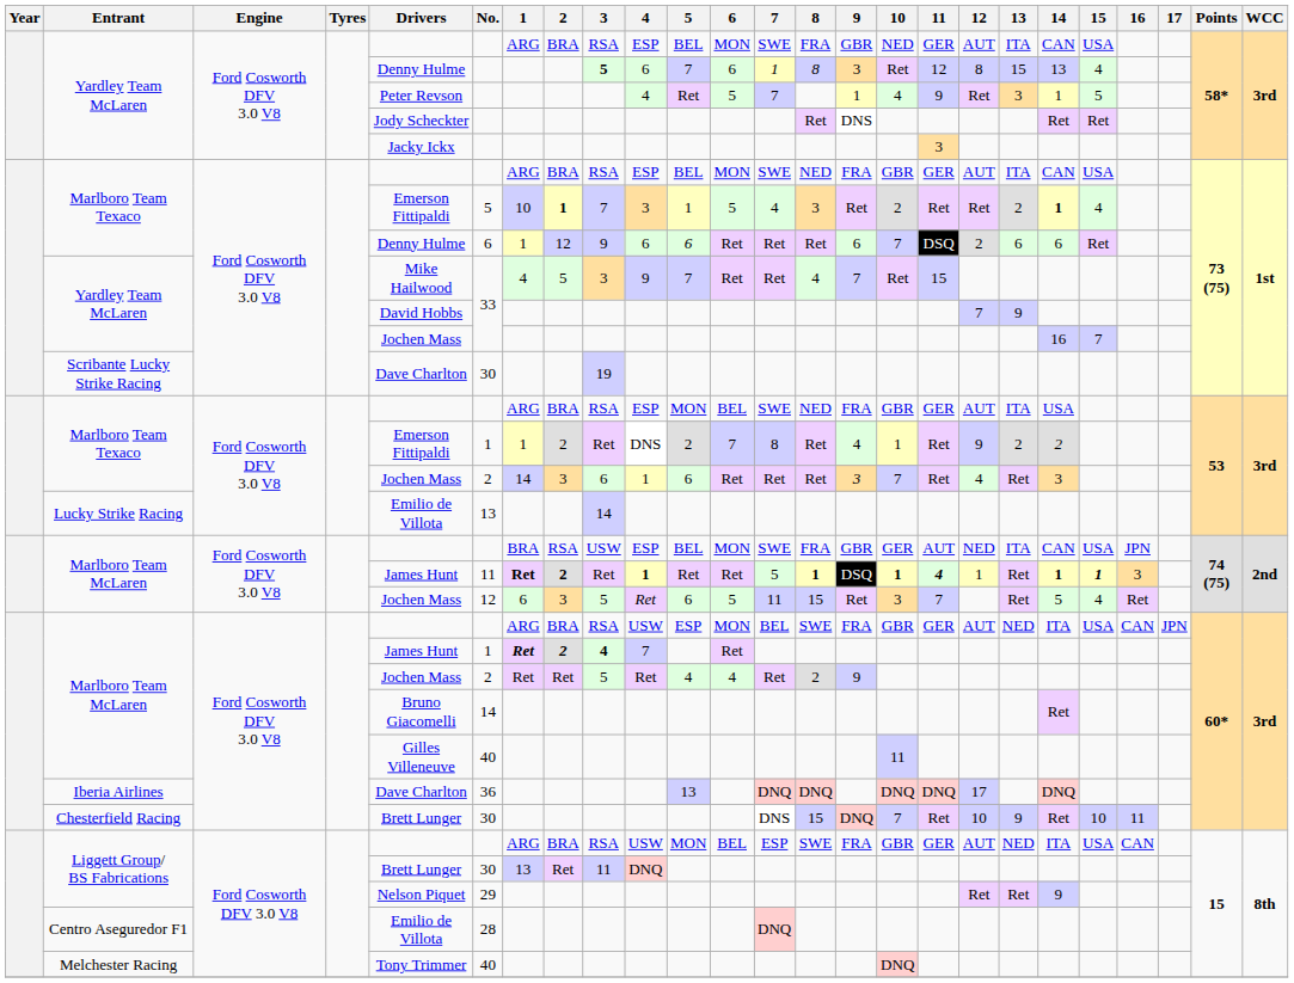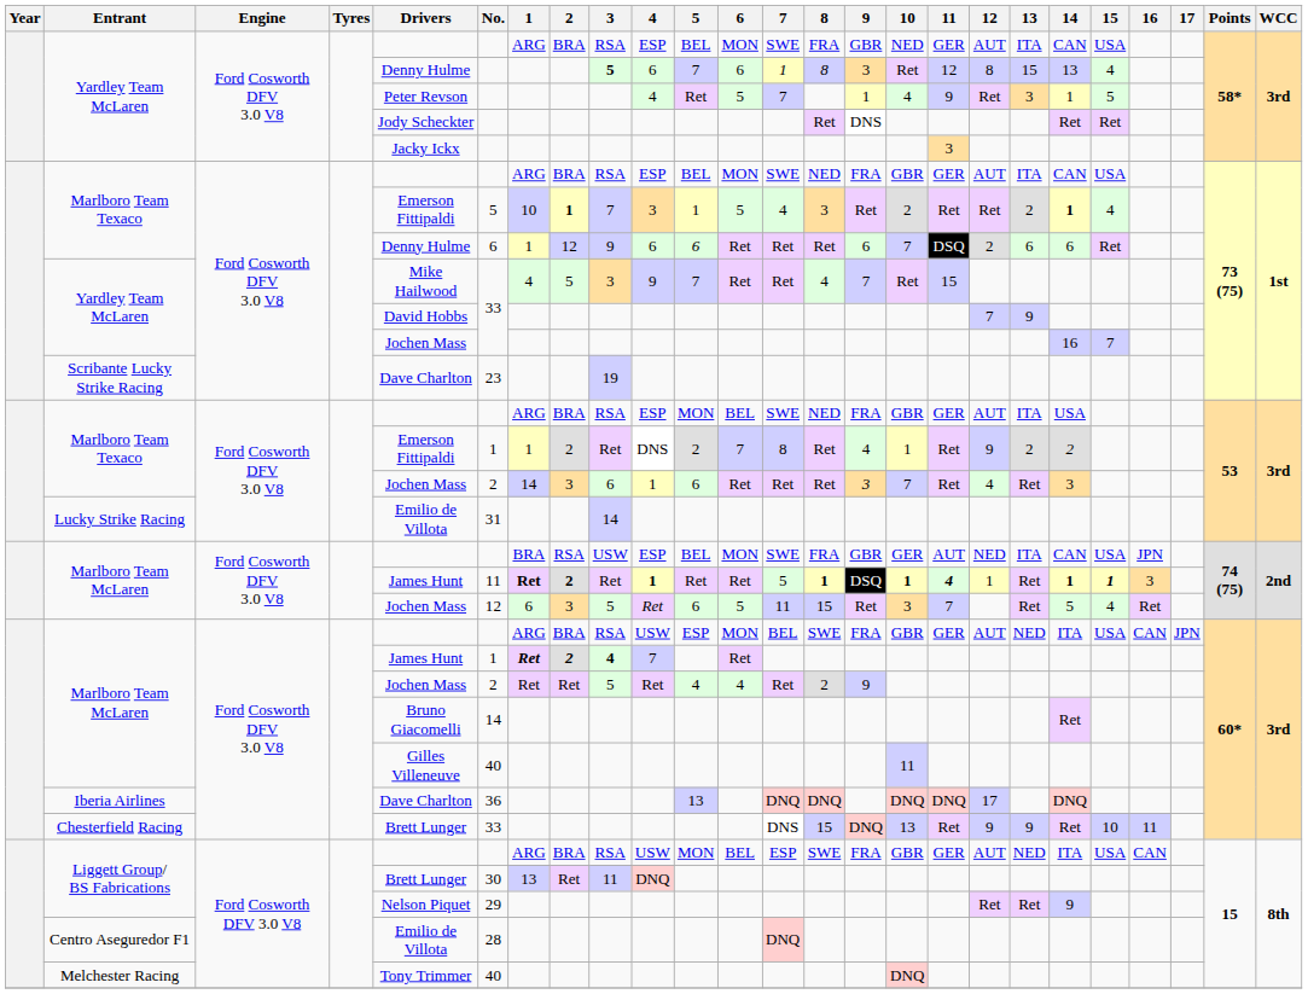 <table class="wikitable" style="text-align:center; font-size:95%">
 <tr>
 <th>Year</th>
 <th>Entrant</th>
 <th>Engine</th>
 <th>Tyres</th>
 <th>Drivers</th>
 <th>No.</th>
 <th>1</th>
 <th>2</th>
 <th>3</th>
 <th>4</th>
 <th>5</th>
 <th>6</th>
 <th>7</th>
 <th>8</th>
 <th>9</th>
 <th>10</th>
 <th>11</th>
 <th>12</th>
 <th>13</th>
 <th>14</th>
 <th>15</th>
 <th>16</th>
 <th>17</th>
 <th>Points</th>
 <th>WCC</th>
 </tr>
 <tr>
 <th rowspan="5"></th>
 <td rowspan="5"><a href='#'>Yardley</a> <a href='#'>Team McLaren</a></td>
 <td rowspan="5"><a href='#'>Ford</a> <a href='#'>Cosworth DFV</a> <br>3.0 <a href='#'>V8</a></td>
 <td rowspan="5"></td>
 <td></td>
 <td></td>
 <td><a href='#'>ARG</a></td>
 <td><a href='#'>BRA</a></td>
 <td><a href='#'>RSA</a></td>
 <td><a href='#'>ESP</a></td>
 <td><a href='#'>BEL</a></td>
 <td><a href='#'>MON</a></td>
 <td><a href='#'>SWE</a></td>
 <td><a href='#'>FRA</a></td>
 <td><a href='#'>GBR</a></td>
 <td><a href='#'>NED</a></td>
 <td><a href='#'>GER</a></td>
 <td><a href='#'>AUT</a></td>
 <td><a href='#'>ITA</a></td>
 <td><a href='#'>CAN</a></td>
 <td><a href='#'>USA</a></td>
 <td></td>
 <td></td>
 <td rowspan=5 style="background:#ffdf9f;"><strong>58*</strong></td>
 <td rowspan=5 style="background:#ffdf9f;"><strong>3rd</strong></td>
 </tr>
 <tr>
 <td><a href='#'>Denny Hulme</a></td>
 <td></td>
 <td></td>
 <td></td>
 <td style="background:#dfffdf;"><strong>5</strong></td>
 <td style="background:#dfffdf;">6</td>
 <td style="background:#cfcfff;">7</td>
 <td style="background:#dfffdf;">6</td>
 <td style="background:#ffffbf;"><em>1</em></td>
 <td style="background:#cfcfff;"><em>8</em></td>
 <td style="background:#ffdf9f;">3</td>
 <td style="background:#efcfff;">Ret</td>
 <td style="background:#cfcfff;">12</td>
 <td style="background:#cfcfff;">8</td>
 <td style="background:#cfcfff;">15</td>
 <td style="background:#cfcfff;">13</td>
 <td style="background:#dfffdf;">4</td>
 <td></td>
 <td></td>
 </tr>
 <tr>
 <td><a href='#'>Peter Revson</a></td>
 <td></td>
 <td></td>
 <td></td>
 <td></td>
 <td style="background:#dfffdf;">4</td>
 <td style="background:#efcfff;">Ret</td>
 <td style="background:#dfffdf;">5</td>
 <td style="background:#cfcfff;">7</td>
 <td></td>
 <td style="background:#ffffbf;">1</td>
 <td style="background:#dfffdf;">4</td>
 <td style="background:#cfcfff;">9</td>
 <td style="background:#efcfff;">Ret</td>
 <td style="background:#ffdf9f;">3</td>
 <td style="background:#ffffbf;">1</td>
 <td style="background:#dfffdf;">5</td>
 <td></td>
 <td></td>
 </tr>
 <tr>
 <td><a href='#'>Jody Scheckter</a></td>
 <td></td>
 <td></td>
 <td></td>
 <td></td>
 <td></td>
 <td></td>
 <td></td>
 <td></td>
 <td style="background:#efcfff;">Ret</td>
 <td style="background:#ffffff;">DNS</td>
 <td></td>
 <td></td>
 <td></td>
 <td></td>
 <td style="background:#efcfff;">Ret</td>
 <td style="background:#efcfff;">Ret</td>
 <td></td>
 <td></td>
 </tr>
 <tr>
 <td><a href='#'>Jacky Ickx</a></td>
 <td></td>
 <td></td>
 <td></td>
 <td></td>
 <td></td>
 <td></td>
 <td></td>
 <td></td>
 <td></td>
 <td></td>
 <td></td>
 <td style="background:#ffdf9f;">3</td>
 <td></td>
 <td></td>
 <td></td>
 <td></td>
 <td></td>
 <td></td>
 </tr>
 <tr>
 <th rowspan="7"></th>
 <td rowspan="3"><a href='#'>Marlboro</a> <a href='#'>Team</a> <a href='#'>Texaco</a></td>
 <td rowspan="7"><a href='#'>Ford</a> <a href='#'>Cosworth DFV</a> <br>3.0 <a href='#'>V8</a></td>
 <td rowspan="7"></td>
 <td></td>
 <td></td>
 <td><a href='#'>ARG</a></td>
 <td><a href='#'>BRA</a></td>
 <td><a href='#'>RSA</a></td>
 <td><a href='#'>ESP</a></td>
 <td><a href='#'>BEL</a></td>
 <td><a href='#'>MON</a></td>
 <td><a href='#'>SWE</a></td>
 <td><a href='#'>NED</a></td>
 <td><a href='#'>FRA</a></td>
 <td><a href='#'>GBR</a></td>
 <td><a href='#'>GER</a></td>
 <td><a href='#'>AUT</a></td>
 <td><a href='#'>ITA</a></td>
 <td><a href='#'>CAN</a></td>
 <td><a href='#'>USA</a></td>
 <td></td>
 <td></td>
 <td rowspan=7 style="background:#ffffbf;"><strong>73 (75)</strong></td>
 <td rowspan=7 style="background:#ffffbf;"><strong>1st</strong></td>
 </tr>
 <tr>
 <td><a href='#'>Emerson Fittipaldi</a></td>
 <td>5</td>
 <td style="background:#cfcfff;">10</td>
 <td style="background:#ffffbf;"><strong>1</strong></td>
 <td style="background:#cfcfff;">7</td>
 <td style="background:#ffdf9f;">3</td>
 <td style="background:#ffffbf;">1</td>
 <td style="background:#dfffdf;">5</td>
 <td style="background:#dfffdf;">4</td>
 <td style="background:#ffdf9f;">3</td>
 <td style="background:#efcfff;">Ret</td>
 <td style="background:#dfdfdf;">2</td>
 <td style="background:#efcfff;">Ret</td>
 <td style="background:#efcfff;">Ret</td>
 <td style="background:#dfdfdf;">2</td>
 <td style="background:#ffffbf;"><strong>1</strong></td>
 <td style="background:#dfffdf;">4</td>
 <td></td>
 <td></td>
 </tr>
 <tr>
 <td><a href='#'>Denny Hulme</a></td>
 <td>6</td>
 <td style="background:#ffffbf;">1</td>
 <td style="background:#cfcfff;">12</td>
 <td style="background:#cfcfff;">9</td>
 <td style="background:#dfffdf;">6</td>
 <td style="background:#dfffdf;"><em>6</em></td>
 <td style="background:#efcfff;">Ret</td>
 <td style="background:#efcfff;">Ret</td>
 <td style="background:#efcfff;">Ret</td>
 <td style="background:#dfffdf;">6</td>
 <td style="background:#cfcfff;">7</td>
 <td style="background:#000000; color:white">DSQ</td>
 <td style="background:#dfdfdf;">2</td>
 <td style="background:#dfffdf;">6</td>
 <td style="background:#dfffdf;">6</td>
 <td style="background:#efcfff;">Ret</td>
 <td></td>
 <td></td>
 </tr>
 <tr>
 <td rowspan="3"><a href='#'>Yardley</a> <a href='#'>Team McLaren</a></td>
 <td><a href='#'>Mike Hailwood</a></td>
 <td rowspan=3>33</td>
 <td style="background:#dfffdf;">4</td>
 <td style="background:#dfffdf;">5</td>
 <td style="background:#ffdf9f;">3</td>
 <td style="background:#cfcfff;">9</td>
 <td style="background:#cfcfff;">7</td>
 <td style="background:#efcfff;">Ret</td>
 <td style="background:#efcfff;">Ret</td>
 <td style="background:#dfffdf;">4</td>
 <td style="background:#cfcfff;">7</td>
 <td style="background:#efcfff;">Ret</td>
 <td style="background:#cfcfff;">15</td>
 <td></td>
 <td></td>
 <td></td>
 <td></td>
 <td></td>
 <td></td>
 </tr>
 <tr>
 <td><a href='#'>David Hobbs</a></td>
 <td></td>
 <td></td>
 <td></td>
 <td></td>
 <td></td>
 <td></td>
 <td></td>
 <td></td>
 <td></td>
 <td></td>
 <td></td>
 <td style="background:#cfcfff;">7</td>
 <td style="background:#cfcfff;">9</td>
 <td></td>
 <td></td>
 <td></td>
 <td></td>
 </tr>
 <tr>
 <td><a href='#'>Jochen Mass</a></td>
 <td></td>
 <td></td>
 <td></td>
 <td></td>
 <td></td>
 <td></td>
 <td></td>
 <td></td>
 <td></td>
 <td></td>
 <td></td>
 <td></td>
 <td></td>
 <td style="background:#cfcfff;">16</td>
 <td style="background:#cfcfff;">7</td>
 <td></td>
 <td></td>
 </tr>
 <tr>
 <td><a href='#'>Scribante</a> <a href='#'>Lucky Strike Racing</a></td>
 <td><a href='#'>Dave Charlton</a></td>
-<td>30</td>
+<td>23</td>
 <td></td>
 <td></td>
 <td style="background:#cfcfff;">19</td>
 <td></td>
 <td></td>
 <td></td>
 <td></td>
 <td></td>
 <td></td>
 <td></td>
 <td></td>
 <td></td>
 <td></td>
 <td></td>
 <td></td>
 <td></td>
 <td></td>
 </tr>
 <tr>
 <th rowspan="4"></th>
 <td rowspan="3"><a href='#'>Marlboro</a> <a href='#'>Team</a> <a href='#'>Texaco</a></td>
 <td rowspan="4"><a href='#'>Ford</a> <a href='#'>Cosworth DFV</a> <br>3.0 <a href='#'>V8</a></td>
 <td rowspan="4"></td>
 <td></td>
 <td></td>
 <td><a href='#'>ARG</a></td>
 <td><a href='#'>BRA</a></td>
 <td><a href='#'>RSA</a></td>
 <td><a href='#'>ESP</a></td>
 <td><a href='#'>MON</a></td>
 <td><a href='#'>BEL</a></td>
 <td><a href='#'>SWE</a></td>
 <td><a href='#'>NED</a></td>
 <td><a href='#'>FRA</a></td>
 <td><a href='#'>GBR</a></td>
 <td><a href='#'>GER</a></td>
 <td><a href='#'>AUT</a></td>
 <td><a href='#'>ITA</a></td>
 <td><a href='#'>USA</a></td>
 <td></td>
 <td></td>
 <td></td>
 <td rowspan=4 style="background:#ffdf9f;"><strong>53</strong></td>
 <td rowspan=4 style="background:#ffdf9f;"><strong>3rd</strong></td>
 </tr>
 <tr>
 <td><a href='#'>Emerson Fittipaldi</a></td>
 <td>1</td>
 <td style="background:#ffffbf;">1</td>
 <td style="background:#dfdfdf;">2</td>
 <td style="background:#efcfff;">Ret</td>
 <td style="background:#ffffff;">DNS</td>
 <td style="background:#dfdfdf;">2</td>
 <td style="background:#cfcfff;">7</td>
 <td style="background:#cfcfff;">8</td>
 <td style="background:#efcfff;">Ret</td>
 <td style="background:#dfffdf;">4</td>
 <td style="background:#ffffbf;">1</td>
 <td style="background:#efcfff;">Ret</td>
 <td style="background:#cfcfff;">9</td>
 <td style="background:#dfdfdf;">2</td>
 <td style="background:#dfdfdf;"><em>2</em></td>
 <td></td>
 <td></td>
 <td></td>
 </tr>
 <tr>
 <td><a href='#'>Jochen Mass</a></td>
 <td>2</td>
 <td style="background:#cfcfff;">14</td>
 <td style="background:#ffdf9f;">3</td>
 <td style="background:#dfffdf;">6</td>
 <td style="background:#ffffbf;">1</td>
 <td style="background:#dfffdf;">6</td>
 <td style="background:#efcfff;">Ret</td>
 <td style="background:#efcfff;">Ret</td>
 <td style="background:#efcfff;">Ret</td>
 <td style="background:#ffdf9f;"><em>3</em></td>
 <td style="background:#cfcfff;">7</td>
 <td style="background:#efcfff;">Ret</td>
 <td style="background:#dfffdf;">4</td>
 <td style="background:#efcfff;">Ret</td>
 <td style="background:#ffdf9f;">3</td>
 <td></td>
 <td></td>
 <td></td>
 </tr>
 <tr>
 <td><a href='#'>Lucky Strike</a> <a href='#'>Racing</a></td>
 <td><a href='#'>Emilio de Villota</a></td>
-<td>13</td>
+<td>31</td>
 <td></td>
 <td></td>
 <td style="background:#cfcfff;">14</td>
 <td></td>
 <td></td>
 <td></td>
 <td></td>
 <td></td>
 <td></td>
 <td></td>
 <td></td>
 <td></td>
 <td></td>
 <td></td>
 <td></td>
 <td></td>
 <td></td>
 </tr>
 <tr>
 <th rowspan="3"></th>
 <td rowspan="3"><a href='#'>Marlboro</a> <a href='#'>Team McLaren</a></td>
 <td rowspan="3"><a href='#'>Ford</a> <a href='#'>Cosworth DFV</a> <br>3.0 <a href='#'>V8</a></td>
 <td rowspan="3"></td>
 <td></td>
 <td></td>
 <td><a href='#'>BRA</a></td>
 <td><a href='#'>RSA</a></td>
 <td><a href='#'>USW</a></td>
 <td><a href='#'>ESP</a></td>
 <td><a href='#'>BEL</a></td>
 <td><a href='#'>MON</a></td>
 <td><a href='#'>SWE</a></td>
 <td><a href='#'>FRA</a></td>
 <td><a href='#'>GBR</a></td>
 <td><a href='#'>GER</a></td>
 <td><a href='#'>AUT</a></td>
 <td><a href='#'>NED</a></td>
 <td><a href='#'>ITA</a></td>
 <td><a href='#'>CAN</a></td>
 <td><a href='#'>USA</a></td>
 <td><a href='#'>JPN</a></td>
 <td></td>
 <td rowspan=3 style="background:#dfdfdf;"><strong>74 (75)</strong></td>
 <td rowspan=3 style="background:#dfdfdf;"><strong>2nd</strong></td>
 </tr>
 <tr>
 <td><a href='#'>James Hunt</a></td>
 <td>11</td>
 <td style="background:#efcfff;"><strong>Ret</strong></td>
 <td style="background:#dfdfdf;"><strong>2</strong></td>
 <td style="background:#efcfff;">Ret</td>
 <td style="background:#ffffbf;"><strong>1</strong></td>
 <td style="background:#efcfff;">Ret</td>
 <td style="background:#efcfff;">Ret</td>
 <td style="background:#dfffdf;">5</td>
 <td style="background:#ffffbf;"><strong>1</strong></td>
 <td style="background:#000000; color:white">DSQ</td>
 <td style="background:#ffffbf;"><strong>1</strong></td>
 <td style="background:#dfffdf;"><strong><em>4</em></strong></td>
 <td style="background:#ffffbf;">1</td>
 <td style="background:#efcfff;">Ret</td>
 <td style="background:#ffffbf;"><strong>1</strong></td>
 <td style="background:#ffffbf;"><strong><em>1</em></strong></td>
 <td style="background:#ffdf9f;">3</td>
 <td></td>
 </tr>
 <tr>
 <td><a href='#'>Jochen Mass</a></td>
 <td>12</td>
 <td style="background:#dfffdf;">6</td>
 <td style="background:#ffdf9f;">3</td>
 <td style="background:#dfffdf;">5</td>
 <td style="background:#efcfff;"><em>Ret</em></td>
 <td style="background:#dfffdf;">6</td>
 <td style="background:#dfffdf;">5</td>
 <td style="background:#cfcfff;">11</td>
 <td style="background:#cfcfff;">15</td>
 <td style="background:#efcfff;">Ret</td>
 <td style="background:#ffdf9f;">3</td>
 <td style="background:#cfcfff;">7</td>
 <td></td>
 <td style="background:#efcfff;">Ret</td>
 <td style="background:#dfffdf;">5</td>
 <td style="background:#dfffdf;">4</td>
 <td style="background:#efcfff;">Ret</td>
 <td></td>
 </tr>
 <tr>
 <th rowspan="7"></th>
 <td rowspan="5"><a href='#'>Marlboro</a> <a href='#'>Team McLaren</a></td>
 <td rowspan="7"><a href='#'>Ford</a> <a href='#'>Cosworth DFV</a> <br>3.0 <a href='#'>V8</a></td>
 <td rowspan="7"></td>
 <td></td>
 <td></td>
 <td><a href='#'>ARG</a></td>
 <td><a href='#'>BRA</a></td>
 <td><a href='#'>RSA</a></td>
 <td><a href='#'>USW</a></td>
 <td><a href='#'>ESP</a></td>
 <td><a href='#'>MON</a></td>
 <td><a href='#'>BEL</a></td>
 <td><a href='#'>SWE</a></td>
 <td><a href='#'>FRA</a></td>
 <td><a href='#'>GBR</a></td>
 <td><a href='#'>GER</a></td>
 <td><a href='#'>AUT</a></td>
 <td><a href='#'>NED</a></td>
 <td><a href='#'>ITA</a></td>
 <td><a href='#'>USA</a></td>
 <td><a href='#'>CAN</a></td>
 <td><a href='#'>JPN</a></td>
 <td rowspan=7 style="background:#ffdf9f;"><strong>60*</strong></td>
 <td rowspan=7 style="background:#ffdf9f;"><strong>3rd</strong></td>
 </tr>
 <tr>
 <td><a href='#'>James Hunt</a></td>
 <td>1</td>
 <td style="background:#efcfff;"><strong><em>Ret</em></strong></td>
 <td style="background:#dfdfdf;"><strong><em>2</em></strong></td>
 <td style="background:#dfffdf;"><strong>4</strong></td>
 <td style="background:#cfcfff;">7</td>
 <td></td>
 <td style="background:#efcfff;">Ret</td>
 <td></td>
 <td></td>
 <td></td>
 <td></td>
 <td></td>
 <td></td>
 <td></td>
 <td></td>
 <td></td>
 <td></td>
 <td></td>
 </tr>
 <tr>
 <td><a href='#'>Jochen Mass</a></td>
 <td>2</td>
 <td style="background:#efcfff;">Ret</td>
 <td style="background:#efcfff;">Ret</td>
 <td style="background:#dfffdf;">5</td>
 <td style="background:#efcfff;">Ret</td>
 <td style="background:#dfffdf;">4</td>
 <td style="background:#dfffdf;">4</td>
 <td style="background:#efcfff;">Ret</td>
 <td style="background:#dfdfdf;">2</td>
 <td style="background:#cfcfff;">9</td>
 <td></td>
 <td></td>
 <td></td>
 <td></td>
 <td></td>
 <td></td>
 <td></td>
 <td></td>
 </tr>
 <tr>
 <td><a href='#'>Bruno Giacomelli</a></td>
 <td>14</td>
 <td></td>
 <td></td>
 <td></td>
 <td></td>
 <td></td>
 <td></td>
 <td></td>
 <td></td>
 <td></td>
 <td></td>
 <td></td>
 <td></td>
 <td></td>
 <td style="background:#efcfff;">Ret</td>
 <td></td>
 <td></td>
 <td></td>
 </tr>
 <tr>
 <td><a href='#'>Gilles Villeneuve</a></td>
 <td>40</td>
 <td></td>
 <td></td>
 <td></td>
 <td></td>
 <td></td>
 <td></td>
 <td></td>
 <td></td>
 <td></td>
 <td style="background:#cfcfff;">11</td>
 <td></td>
 <td></td>
 <td></td>
 <td></td>
 <td></td>
 <td></td>
 <td></td>
 </tr>
 <tr>
 <td><a href='#'>Iberia Airlines</a></td>
 <td><a href='#'>Dave Charlton</a></td>
 <td>36</td>
 <td></td>
 <td></td>
 <td></td>
 <td></td>
 <td style="background:#cfcfff;">13</td>
 <td></td>
 <td style="background:#ffcfcf;">DNQ</td>
 <td style="background:#ffcfcf;">DNQ</td>
 <td></td>
 <td style="background:#ffcfcf;">DNQ</td>
 <td style="background:#ffcfcf;">DNQ</td>
 <td style="background:#cfcfff;">17</td>
 <td></td>
 <td style="background:#ffcfcf;">DNQ</td>
 <td></td>
 <td></td>
 <td></td>
 </tr>
 <tr>
 <td><a href='#'>Chesterfield</a> <a href='#'>Racing</a></td>
 <td><a href='#'>Brett Lunger</a></td>
-<td>30</td>
+<td>33</td>
 <td></td>
 <td></td>
 <td></td>
 <td></td>
 <td></td>
 <td></td>
 <td style="background:#ffffff;">DNS</td>
 <td style="background:#cfcfff;">15</td>
 <td style="background:#ffcfcf;">DNQ</td>
-<td style="background:#cfcfff;">7</td>
+<td style="background:#cfcfff;">13</td>
 <td style="background:#efcfff;">Ret</td>
-<td style="background:#cfcfff;">10</td>
+<td style="background:#cfcfff;">9</td>
 <td style="background:#cfcfff;">9</td>
 <td style="background:#efcfff;">Ret</td>
 <td style="background:#cfcfff;">10</td>
 <td style="background:#cfcfff;">11</td>
 <td></td>
 </tr>
 <tr>
 <th rowspan=5></th>
 <td rowspan=3><a href='#'>Liggett Group</a>/<br><a href='#'>BS Fabrications</a></td>
 <td rowspan=5><a href='#'>Ford</a> <a href='#'>Cosworth DFV</a> 3.0 <a href='#'>V8</a></td>
 <td rowspan=5></td>
 <td></td>
 <td></td>
 <td><a href='#'>ARG</a></td>
 <td><a href='#'>BRA</a></td>
 <td><a href='#'>RSA</a></td>
 <td><a href='#'>USW</a></td>
 <td><a href='#'>MON</a></td>
 <td><a href='#'>BEL</a></td>
 <td><a href='#'>ESP</a></td>
 <td><a href='#'>SWE</a></td>
 <td><a href='#'>FRA</a></td>
 <td><a href='#'>GBR</a></td>
 <td><a href='#'>GER</a></td>
 <td><a href='#'>AUT</a></td>
 <td><a href='#'>NED</a></td>
 <td><a href='#'>ITA</a></td>
 <td><a href='#'>USA</a></td>
 <td><a href='#'>CAN</a></td>
 <td></td>
 <td rowspan=5><strong>15</strong></td>
 <td rowspan=5><strong>8th</strong></td>
 </tr>
 <tr>
 <td><a href='#'>Brett Lunger</a></td>
 <td>30</td>
 <td style="background:#cfcfff;">13</td>
 <td style="background:#efcfff;">Ret</td>
 <td style="background:#cfcfff;">11</td>
 <td style="background:#ffcfcf;">DNQ</td>
 <td></td>
 <td></td>
 <td></td>
 <td></td>
 <td></td>
 <td></td>
 <td></td>
 <td></td>
 <td></td>
 <td></td>
 <td></td>
 <td></td>
 <td></td>
 </tr>
 <tr>
 <td><a href='#'>Nelson Piquet</a></td>
 <td>29</td>
 <td></td>
 <td></td>
 <td></td>
 <td></td>
 <td></td>
 <td></td>
 <td></td>
 <td></td>
 <td></td>
 <td></td>
 <td></td>
 <td style="background:#efcfff;">Ret</td>
 <td style="background:#efcfff;">Ret</td>
 <td style="background:#cfcfff;">9</td>
 <td></td>
 <td></td>
 <td></td>
 </tr>
 <tr>
 <td>Centro Aseguredor F1</td>
 <td><a href='#'>Emilio de Villota</a></td>
 <td>28</td>
 <td></td>
 <td></td>
 <td></td>
 <td></td>
 <td></td>
 <td></td>
 <td style="background:#ffcfcf;">DNQ</td>
 <td></td>
 <td></td>
 <td></td>
 <td></td>
 <td></td>
 <td></td>
 <td></td>
 <td></td>
 <td></td>
 <td></td>
 </tr>
 <tr>
 <td>Melchester Racing</td>
 <td><a href='#'>Tony Trimmer</a></td>
 <td>40</td>
 <td></td>
 <td></td>
 <td></td>
 <td></td>
 <td></td>
 <td></td>
 <td></td>
 <td></td>
 <td></td>
 <td style="background:#ffcfcf;">DNQ</td>
 <td></td>
 <td></td>
 <td></td>
 <td></td>
 <td></td>
 <td></td>
 <td></td>
 </tr>
 <tr>
 </tr>
 </table>
